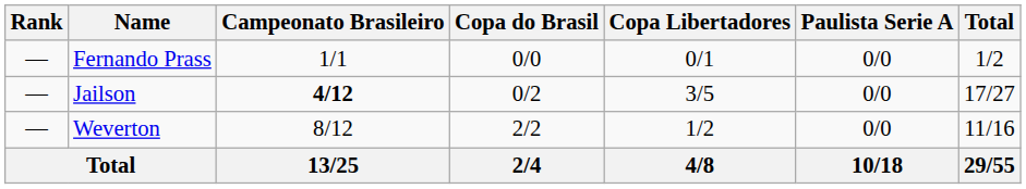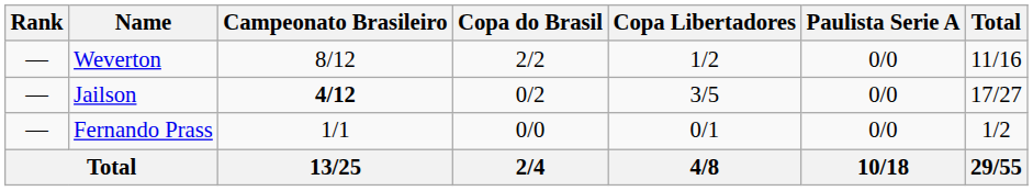 <table class=wikitable style=text-align:center>
 <tr>
 <th>Rank</th>
 <th>Name</th>
 <th>Campeonato Brasileiro</th>
 <th>Copa do Brasil</th>
 <th>Copa Libertadores</th>
 <th>Paulista Serie A</th>
 <th>Total</th>
 </tr>
 <tr>
 <td>—</td>
-<td align=left> <a href='#'>Fernando Prass</a></td>
-<td>1/1</td>
+<td align=left> <a href='#'>Weverton</a></td>
+<td>8/12</td>
+<td>2/2</td>
+<td>1/2</td>
 <td>0/0</td>
-<td>0/1</td>
-<td>0/0</td>
-<td>1/2</td>
+<td>11/16</td>
 </tr>
 <tr>
 <td>—</td>
 <td align=left> <a href='#'>Jailson</a></td>
 <td><strong>4/12</strong></td>
 <td>0/2</td>
 <td>3/5</td>
 <td>0/0</td>
 <td>17/27</td>
 </tr>
 <tr>
 <td>—</td>
-<td align=left> <a href='#'>Weverton</a></td>
-<td>8/12</td>
-<td>2/2</td>
+<td align=left> <a href='#'>Fernando Prass</a></td>
+<td>1/1</td>
+<td>0/0</td>
+<td>0/1</td>
+<td>0/0</td>
 <td>1/2</td>
-<td>0/0</td>
-<td>11/16</td>
 </tr>
 <tr>
 <th colspan=2>Total</th>
 <th>13/25</th>
 <th>2/4</th>
 <th>4/8</th>
 <th>10/18</th>
 <th>29/55</th>
 </tr>
 </table>
